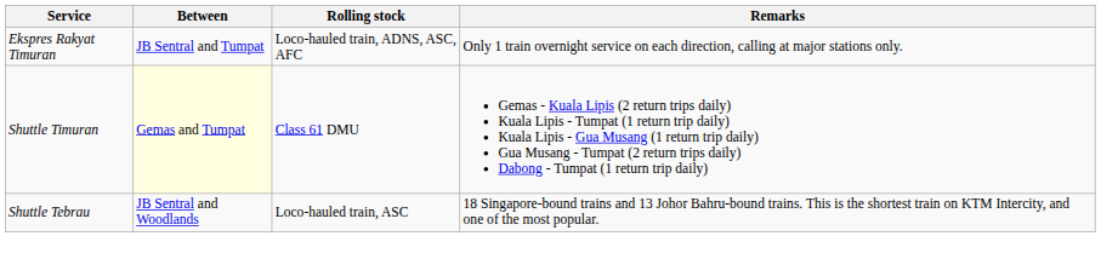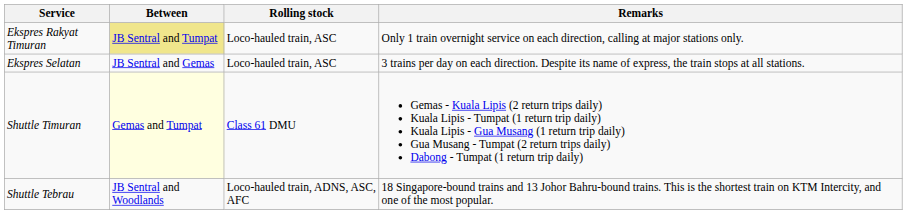 <table class="wikitable">
 <tr>
 <th>Service</th>
 <th>Between</th>
 <th>Rolling stock</th>
 <th>Remarks</th>
 </tr>
 <tr>
 <td><em>Ekspres Rakyat Timuran</em></td>
-<td><a href='#'>JB Sentral</a> and <a href='#'>Tumpat</a></td>
-<td>Loco-hauled train, ADNS, ASC, AFC</td>
+<td style="background: khaki;"><a href='#'>JB Sentral</a> and <a href='#'>Tumpat</a></td>
+<td>Loco-hauled train, ASC</td>
 <td>Only 1 train overnight service on each direction, calling at major stations only.</td>
+</tr>
+<tr>
+<td><em>Ekspres Selatan</em></td>
+<td><a href='#'>JB Sentral</a> and <a href='#'>Gemas</a></td>
+<td>Loco-hauled train, ASC</td>
+<td>3 trains per day on each direction. Despite its name of express, the train stops at all stations.</td>
 </tr>
 <tr>
 <td><em>Shuttle Timuran</em></td>
 <td style="background: lightyellow;"><a href='#'>Gemas</a> and <a href='#'>Tumpat</a></td>
 <td><a href='#'>Class 61</a> DMU</td>
 <td><br><ul><li>Gemas - <a href='#'>Kuala Lipis</a> (2 return trips daily)</li><li>Kuala Lipis - Tumpat (1 return trip daily)</li><li>Kuala Lipis - <a href='#'>Gua Musang</a> (1 return trip daily)</li><li>Gua Musang - Tumpat (2 return trips daily)</li><li><a href='#'>Dabong</a> - Tumpat (1 return trip daily)</li></ul></td>
 </tr>
 <tr>
 <td><em>Shuttle Tebrau</em></td>
 <td><a href='#'>JB Sentral</a> and <a href='#'>Woodlands</a></td>
-<td>Loco-hauled train, ASC</td>
+<td>Loco-hauled train, ADNS, ASC, AFC</td>
 <td>18 Singapore-bound trains and 13 Johor Bahru-bound trains. This is the shortest train on KTM Intercity, and one of the most popular.</td>
 </tr>
 </table>
